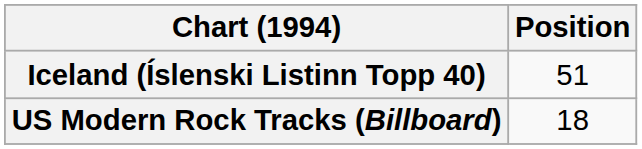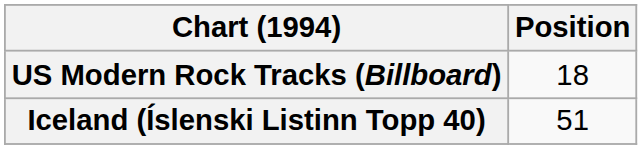 <table class="wikitable plainrowheaders" style="text-align:center">
 <tr>
 <th scope="col">Chart (1994)</th>
 <th scope="col">Position</th>
 </tr>
 <tr>
+<th scope="row">US Modern Rock Tracks (<em>Billboard</em>)</th>
+<td>18</td>
+</tr>
+<tr>
 <th scope="row">Iceland (Íslenski Listinn Topp 40)</th>
 <td>51</td>
 </tr>
-<tr>
-<th scope="row">US Modern Rock Tracks (<em>Billboard</em>)</th>
-<td>18</td>
-</tr>
 </table>
